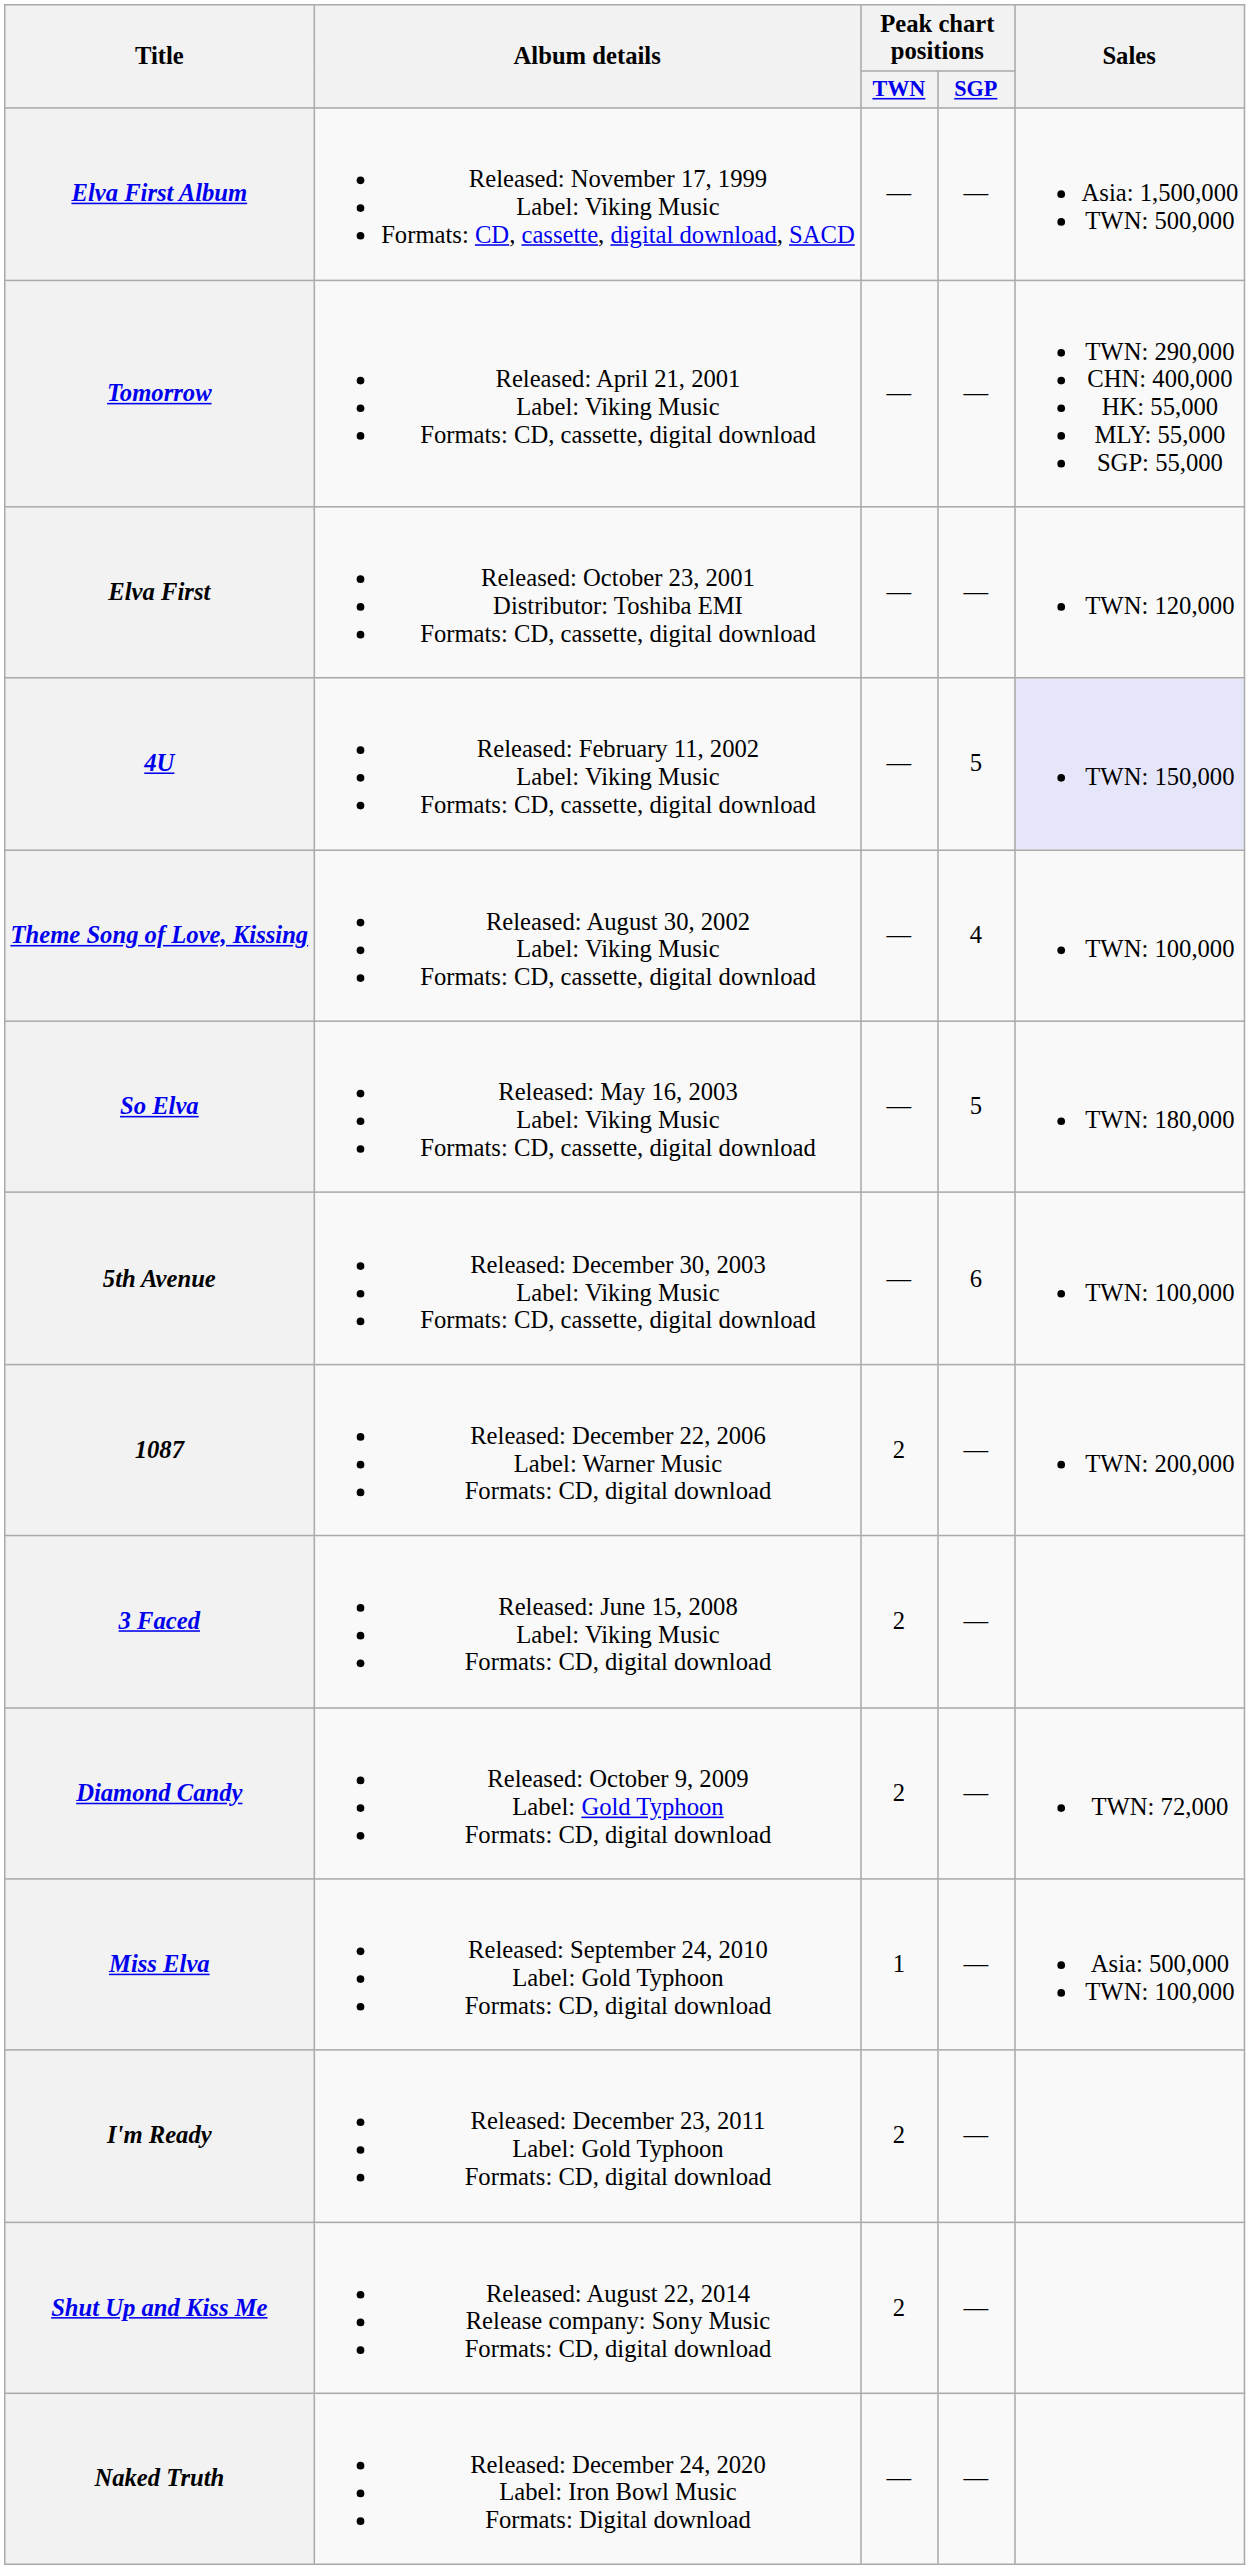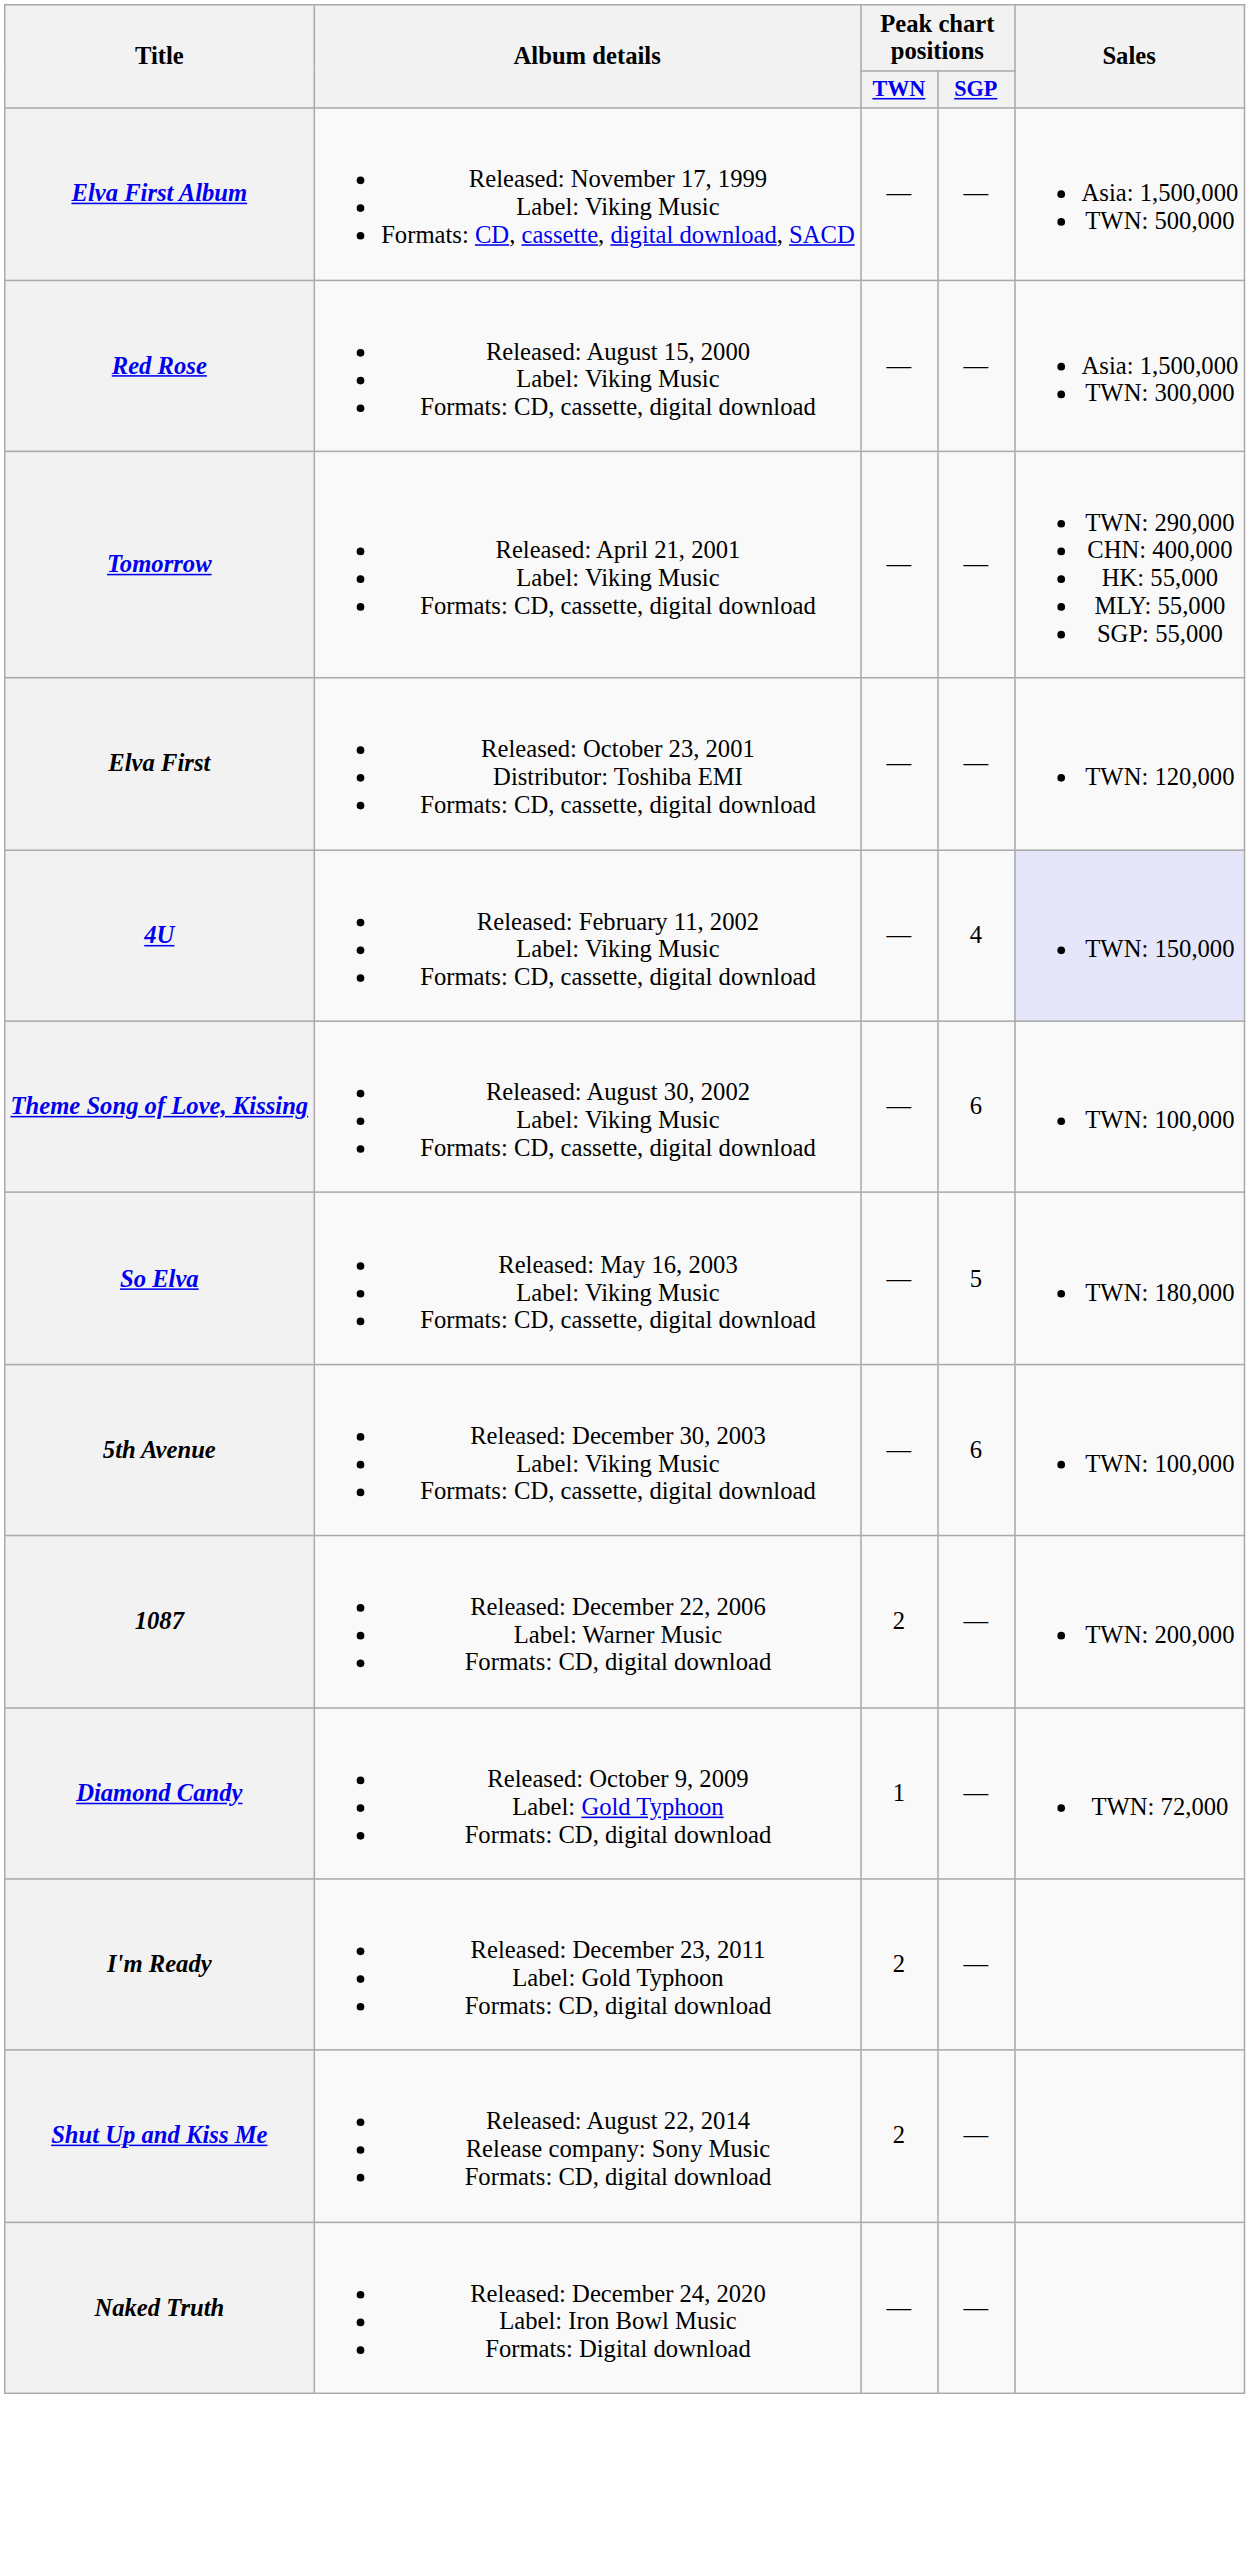 <table class="wikitable plainrowheaders" style="text-align:center;">
 <tr>
 <th rowspan="2">Title</th>
 <th rowspan="2">Album details</th>
 <th colspan="2">Peak chart positions</th>
 <th rowspan="2">Sales</th>
 </tr>
 <tr>
 <th scope="col" style="width:3em;font-size:90%;"><a href='#'>TWN</a><br></th>
 <th scope="col" style="width:3em;font-size:90%;"><a href='#'>SGP</a><br></th>
 </tr>
 <tr>
 <th scope="row"><em><a href='#'>Elva First Album</a></em></th>
 <td><br><ul><li>Released: November 17, 1999</li><li>Label: Viking Music</li><li>Formats: <a href='#'>CD</a>, <a href='#'>cassette</a>, <a href='#'>digital download</a>, <a href='#'>SACD</a></li></ul></td>
 <td>—</td>
 <td>—</td>
 <td><br><ul><li>Asia: 1,500,000</li><li>TWN: 500,000</li></ul></td>
 </tr>
 <tr>
+<th scope="row"><em><a href='#'>Red Rose</a></em></th>
+<td><br><ul><li>Released: August 15, 2000</li><li>Label: Viking Music</li><li>Formats: CD, cassette, digital download</li></ul></td>
+<td>—</td>
+<td>—</td>
+<td><br><ul><li>Asia: 1,500,000</li><li>TWN: 300,000</li></ul></td>
+</tr>
+<tr>
 <th scope="row"><em><a href='#'>Tomorrow</a></em></th>
 <td><br><ul><li>Released: April 21, 2001</li><li>Label: Viking Music</li><li>Formats: CD, cassette, digital download</li></ul></td>
 <td>—</td>
 <td>—</td>
 <td><br><ul><li>TWN: 290,000</li><li>CHN: 400,000</li><li>HK: 55,000</li><li>MLY: 55,000</li><li>SGP: 55,000</li></ul></td>
 </tr>
 <tr>
 <th scope="row"><em>Elva First</em></th>
 <td><br><ul><li>Released: October 23, 2001</li><li>Distributor: Toshiba EMI</li><li>Formats: CD, cassette, digital download</li></ul></td>
 <td>—</td>
 <td>—</td>
 <td><br><ul><li>TWN: 120,000</li></ul></td>
 </tr>
 <tr>
 <th scope="row"><em><a href='#'>4U</a></em></th>
 <td><br><ul><li>Released: February 11, 2002</li><li>Label: Viking Music</li><li>Formats: CD, cassette, digital download</li></ul></td>
 <td>—</td>
-<td>5</td>
+<td>4</td>
 <td style="background: lavender;"><br><ul><li>TWN: 150,000</li></ul></td>
 </tr>
 <tr>
 <th scope="row"><em><a href='#'>Theme Song of Love, Kissing</a></em></th>
 <td><br><ul><li>Released: August 30, 2002</li><li>Label: Viking Music</li><li>Formats: CD, cassette, digital download</li></ul></td>
 <td>—</td>
-<td>4</td>
+<td>6</td>
 <td><br><ul><li>TWN: 100,000</li></ul></td>
 </tr>
 <tr>
 <th scope="row"><em><a href='#'>So Elva</a></em></th>
 <td><br><ul><li>Released: May 16, 2003</li><li>Label: Viking Music</li><li>Formats: CD, cassette, digital download</li></ul></td>
 <td>—</td>
 <td>5</td>
 <td><br><ul><li>TWN: 180,000</li></ul></td>
 </tr>
 <tr>
 <th scope="row"><em>5th Avenue</em></th>
 <td><br><ul><li>Released: December 30, 2003</li><li>Label: Viking Music</li><li>Formats: CD, cassette, digital download</li></ul></td>
 <td>—</td>
 <td>6</td>
 <td><br><ul><li>TWN: 100,000</li></ul></td>
 </tr>
 <tr>
 <th scope="row"><em>1087</em></th>
 <td><br><ul><li>Released: December 22, 2006</li><li>Label: Warner Music</li><li>Formats: CD, digital download</li></ul></td>
 <td>2</td>
 <td>—</td>
 <td><br><ul><li>TWN: 200,000</li></ul></td>
 </tr>
 <tr>
-<th scope="row"><em><a href='#'>3 Faced</a></em></th>
-<td><br><ul><li>Released: June 15, 2008</li><li>Label: Viking Music</li><li>Formats: CD, digital download</li></ul></td>
-<td>2</td>
-<td>—</td>
-<td></td>
-</tr>
-<tr>
 <th scope="row"><em><a href='#'>Diamond Candy</a></em></th>
 <td><br><ul><li>Released: October 9, 2009</li><li>Label: <a href='#'>Gold Typhoon</a></li><li>Formats: CD, digital download</li></ul></td>
-<td>2</td>
+<td>1</td>
 <td>—</td>
 <td><br><ul><li>TWN: 72,000</li></ul></td>
-</tr>
-<tr>
-<th scope="row"><em><a href='#'>Miss Elva</a></em></th>
-<td><br><ul><li>Released: September 24, 2010</li><li>Label: Gold Typhoon</li><li>Formats: CD, digital download</li></ul></td>
-<td>1</td>
-<td>—</td>
-<td><br><ul><li>Asia: 500,000</li><li>TWN: 100,000</li></ul></td>
 </tr>
 <tr>
 <th scope="row"><em>I'm Ready</em></th>
 <td><br><ul><li>Released: December 23, 2011</li><li>Label: Gold Typhoon</li><li>Formats: CD, digital download</li></ul></td>
 <td>2</td>
 <td>—</td>
 <td></td>
 </tr>
 <tr>
 <th scope="row"><em><a href='#'>Shut Up and Kiss Me</a></em></th>
 <td><br><ul><li>Released: August 22, 2014</li><li>Release company: Sony Music</li><li>Formats: CD, digital download</li></ul></td>
 <td>2</td>
 <td>—</td>
 <td></td>
 </tr>
 <tr>
 <th scope="row"><em>Naked Truth</em></th>
 <td><br><ul><li>Released: December 24, 2020</li><li>Label: Iron Bowl Music</li><li>Formats: Digital download</li></ul></td>
 <td>—</td>
 <td>—</td>
 </tr>
 </table>
